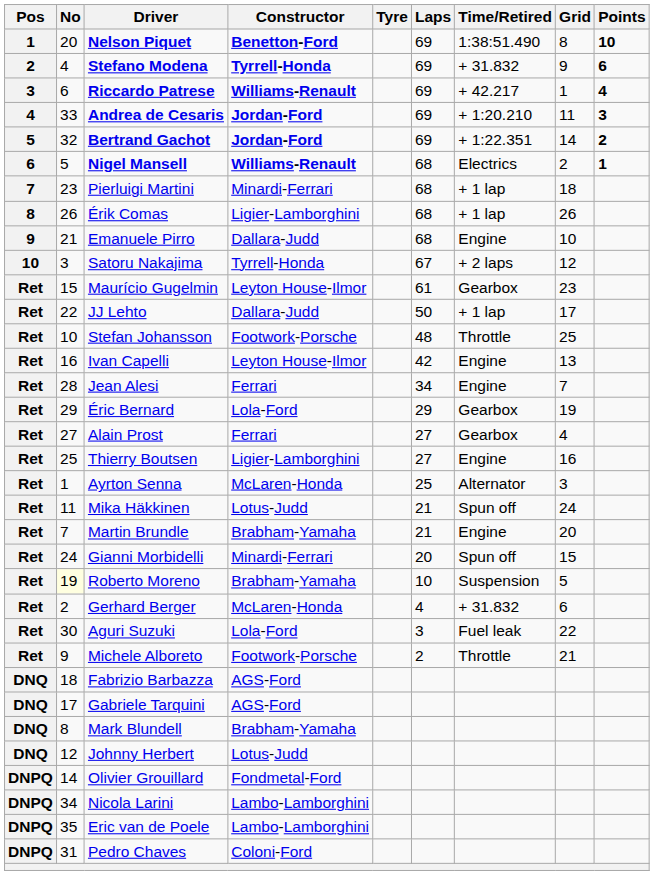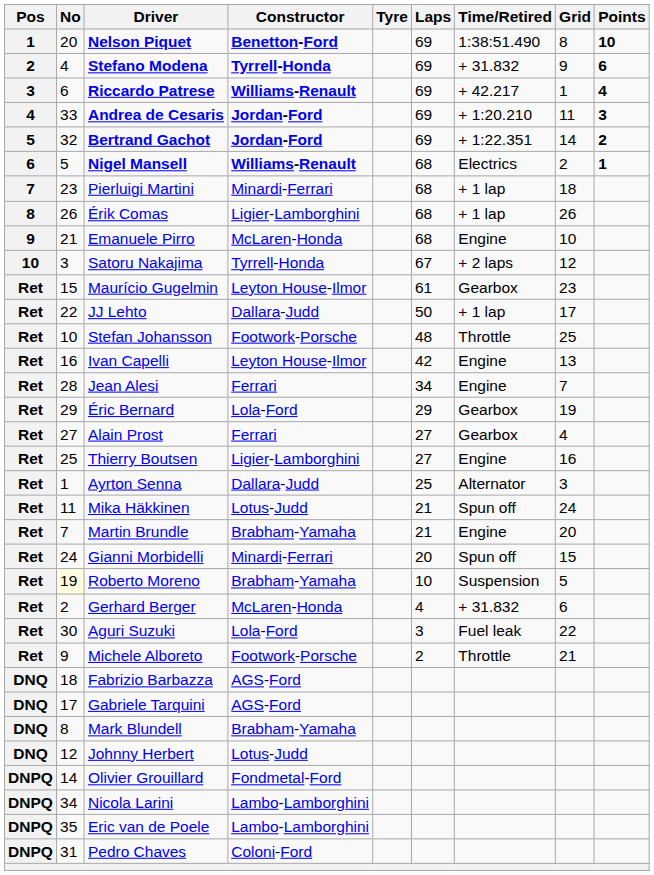 <table class="wikitable" style="font-size: 95%;">
 <tr>
 <th>Pos</th>
 <th>No</th>
 <th>Driver</th>
 <th>Constructor</th>
 <th>Tyre</th>
 <th>Laps</th>
 <th>Time/Retired</th>
 <th>Grid</th>
 <th>Points</th>
 </tr>
 <tr>
 <th>1</th>
 <td>20</td>
 <td> <strong><a href='#'>Nelson Piquet</a></strong></td>
 <td><strong><a href='#'>Benetton</a>-<a href='#'>Ford</a></strong></td>
 <td></td>
 <td>69</td>
 <td>1:38:51.490</td>
 <td>8</td>
 <td><strong>10</strong></td>
 </tr>
 <tr>
 <th>2</th>
 <td>4</td>
 <td> <strong><a href='#'>Stefano Modena</a></strong></td>
 <td><strong><a href='#'>Tyrrell</a>-<a href='#'>Honda</a></strong></td>
 <td></td>
 <td>69</td>
 <td>+ 31.832</td>
 <td>9</td>
 <td><strong>6</strong></td>
 </tr>
 <tr>
 <th>3</th>
 <td>6</td>
 <td> <strong><a href='#'>Riccardo Patrese</a></strong></td>
 <td><strong><a href='#'>Williams</a>-<a href='#'>Renault</a></strong></td>
 <td></td>
 <td>69</td>
 <td>+ 42.217</td>
 <td>1</td>
 <td><strong>4</strong></td>
 </tr>
 <tr>
 <th>4</th>
 <td>33</td>
 <td> <strong><a href='#'>Andrea de Cesaris</a></strong></td>
 <td><strong><a href='#'>Jordan</a>-<a href='#'>Ford</a></strong></td>
 <td></td>
 <td>69</td>
 <td>+ 1:20.210</td>
 <td>11</td>
 <td><strong>3</strong></td>
 </tr>
 <tr>
 <th>5</th>
 <td>32</td>
 <td> <strong><a href='#'>Bertrand Gachot</a></strong></td>
 <td><strong><a href='#'>Jordan</a>-<a href='#'>Ford</a></strong></td>
 <td></td>
 <td>69</td>
 <td>+ 1:22.351</td>
 <td>14</td>
 <td><strong>2</strong></td>
 </tr>
 <tr>
 <th>6</th>
 <td>5</td>
 <td> <strong><a href='#'>Nigel Mansell</a></strong></td>
 <td><strong><a href='#'>Williams</a>-<a href='#'>Renault</a></strong></td>
 <td></td>
 <td>68</td>
 <td>Electrics</td>
 <td>2</td>
 <td><strong>1</strong></td>
 </tr>
 <tr>
 <th>7</th>
 <td>23</td>
 <td> <a href='#'>Pierluigi Martini</a></td>
 <td><a href='#'>Minardi</a>-<a href='#'>Ferrari</a></td>
 <td></td>
 <td>68</td>
 <td>+ 1 lap</td>
 <td>18</td>
 <td></td>
 </tr>
 <tr>
 <th>8</th>
 <td>26</td>
 <td> <a href='#'>Érik Comas</a></td>
 <td><a href='#'>Ligier</a>-<a href='#'>Lamborghini</a></td>
 <td></td>
 <td>68</td>
 <td>+ 1 lap</td>
 <td>26</td>
 <td></td>
 </tr>
 <tr>
 <th>9</th>
 <td>21</td>
 <td> <a href='#'>Emanuele Pirro</a></td>
-<td><a href='#'>Dallara</a>-<a href='#'>Judd</a></td>
+<td><a href='#'>McLaren</a>-<a href='#'>Honda</a></td>
 <td></td>
 <td>68</td>
 <td>Engine</td>
 <td>10</td>
 <td></td>
 </tr>
 <tr>
 <th>10</th>
 <td>3</td>
 <td> <a href='#'>Satoru Nakajima</a></td>
 <td><a href='#'>Tyrrell</a>-<a href='#'>Honda</a></td>
 <td></td>
 <td>67</td>
 <td>+ 2 laps</td>
 <td>12</td>
 <td></td>
 </tr>
 <tr>
 <th>Ret</th>
 <td>15</td>
 <td> <a href='#'>Maurício Gugelmin</a></td>
 <td><a href='#'>Leyton House</a>-<a href='#'>Ilmor</a></td>
 <td></td>
 <td>61</td>
 <td>Gearbox</td>
 <td>23</td>
 <td></td>
 </tr>
 <tr>
 <th>Ret</th>
 <td>22</td>
 <td> <a href='#'>JJ Lehto</a></td>
 <td><a href='#'>Dallara</a>-<a href='#'>Judd</a></td>
 <td></td>
 <td>50</td>
 <td>+ 1 lap</td>
 <td>17</td>
 <td></td>
 </tr>
 <tr>
 <th>Ret</th>
 <td>10</td>
 <td> <a href='#'>Stefan Johansson</a></td>
 <td><a href='#'>Footwork</a>-<a href='#'>Porsche</a></td>
 <td></td>
 <td>48</td>
 <td>Throttle</td>
 <td>25</td>
 <td></td>
 </tr>
 <tr>
 <th>Ret</th>
 <td>16</td>
 <td> <a href='#'>Ivan Capelli</a></td>
 <td><a href='#'>Leyton House</a>-<a href='#'>Ilmor</a></td>
 <td></td>
 <td>42</td>
 <td>Engine</td>
 <td>13</td>
 <td></td>
 </tr>
 <tr>
 <th>Ret</th>
 <td>28</td>
 <td> <a href='#'>Jean Alesi</a></td>
 <td><a href='#'>Ferrari</a></td>
 <td></td>
 <td>34</td>
 <td>Engine</td>
 <td>7</td>
 <td></td>
 </tr>
 <tr>
 <th>Ret</th>
 <td>29</td>
 <td> <a href='#'>Éric Bernard</a></td>
 <td><a href='#'>Lola</a>-<a href='#'>Ford</a></td>
 <td></td>
 <td>29</td>
 <td>Gearbox</td>
 <td>19</td>
 <td></td>
 </tr>
 <tr>
 <th>Ret</th>
 <td>27</td>
 <td> <a href='#'>Alain Prost</a></td>
 <td><a href='#'>Ferrari</a></td>
 <td></td>
 <td>27</td>
 <td>Gearbox</td>
 <td>4</td>
 <td></td>
 </tr>
 <tr>
 <th>Ret</th>
 <td>25</td>
 <td> <a href='#'>Thierry Boutsen</a></td>
 <td><a href='#'>Ligier</a>-<a href='#'>Lamborghini</a></td>
 <td></td>
 <td>27</td>
 <td>Engine</td>
 <td>16</td>
 <td></td>
 </tr>
 <tr>
 <th>Ret</th>
 <td>1</td>
 <td> <a href='#'>Ayrton Senna</a></td>
-<td><a href='#'>McLaren</a>-<a href='#'>Honda</a></td>
+<td><a href='#'>Dallara</a>-<a href='#'>Judd</a></td>
 <td></td>
 <td>25</td>
 <td>Alternator</td>
 <td>3</td>
 <td></td>
 </tr>
 <tr>
 <th>Ret</th>
 <td>11</td>
 <td> <a href='#'>Mika Häkkinen</a></td>
 <td><a href='#'>Lotus</a>-<a href='#'>Judd</a></td>
 <td></td>
 <td>21</td>
 <td>Spun off</td>
 <td>24</td>
 <td></td>
 </tr>
 <tr>
 <th>Ret</th>
 <td>7</td>
 <td> <a href='#'>Martin Brundle</a></td>
 <td><a href='#'>Brabham</a>-<a href='#'>Yamaha</a></td>
 <td></td>
 <td>21</td>
 <td>Engine</td>
 <td>20</td>
 <td></td>
 </tr>
 <tr>
 <th>Ret</th>
 <td>24</td>
 <td> <a href='#'>Gianni Morbidelli</a></td>
 <td><a href='#'>Minardi</a>-<a href='#'>Ferrari</a></td>
 <td></td>
 <td>20</td>
 <td>Spun off</td>
 <td>15</td>
 <td></td>
 </tr>
 <tr>
 <th>Ret</th>
 <td style="background: lightyellow;">19</td>
 <td> <a href='#'>Roberto Moreno</a></td>
 <td><a href='#'>Brabham</a>-<a href='#'>Yamaha</a></td>
 <td></td>
 <td>10</td>
 <td>Suspension</td>
 <td>5</td>
 <td></td>
 </tr>
 <tr>
 <th>Ret</th>
 <td>2</td>
 <td> <a href='#'>Gerhard Berger</a></td>
 <td><a href='#'>McLaren</a>-<a href='#'>Honda</a></td>
 <td></td>
 <td>4</td>
 <td>+ 31.832</td>
 <td>6</td>
 <td></td>
 </tr>
 <tr>
 <th>Ret</th>
 <td>30</td>
 <td> <a href='#'>Aguri Suzuki</a></td>
 <td><a href='#'>Lola</a>-<a href='#'>Ford</a></td>
 <td></td>
 <td>3</td>
 <td>Fuel leak</td>
 <td>22</td>
 <td></td>
 </tr>
 <tr>
 <th>Ret</th>
 <td>9</td>
 <td> <a href='#'>Michele Alboreto</a></td>
 <td><a href='#'>Footwork</a>-<a href='#'>Porsche</a></td>
 <td></td>
 <td>2</td>
 <td>Throttle</td>
 <td>21</td>
 <td></td>
 </tr>
 <tr>
 <th>DNQ</th>
 <td>18</td>
 <td> <a href='#'>Fabrizio Barbazza</a></td>
 <td><a href='#'>AGS</a>-<a href='#'>Ford</a></td>
 <td></td>
 <td></td>
 <td></td>
 <td></td>
 <td></td>
 </tr>
 <tr>
 <th>DNQ</th>
 <td>17</td>
 <td> <a href='#'>Gabriele Tarquini</a></td>
 <td><a href='#'>AGS</a>-<a href='#'>Ford</a></td>
 <td></td>
 <td></td>
 <td></td>
 <td></td>
 <td></td>
 </tr>
 <tr>
 <th>DNQ</th>
 <td>8</td>
 <td> <a href='#'>Mark Blundell</a></td>
 <td><a href='#'>Brabham</a>-<a href='#'>Yamaha</a></td>
 <td></td>
 <td></td>
 <td></td>
 <td></td>
 <td></td>
 </tr>
 <tr>
 <th>DNQ</th>
 <td>12</td>
 <td> <a href='#'>Johnny Herbert</a></td>
 <td><a href='#'>Lotus</a>-<a href='#'>Judd</a></td>
 <td></td>
 <td></td>
 <td></td>
 <td></td>
 <td></td>
 </tr>
 <tr>
 <th>DNPQ</th>
 <td>14</td>
 <td> <a href='#'>Olivier Grouillard</a></td>
 <td><a href='#'>Fondmetal</a>-<a href='#'>Ford</a></td>
 <td></td>
 <td></td>
 <td></td>
 <td></td>
 <td></td>
 </tr>
 <tr>
 <th>DNPQ</th>
 <td>34</td>
 <td> <a href='#'>Nicola Larini</a></td>
 <td><a href='#'>Lambo</a>-<a href='#'>Lamborghini</a></td>
 <td></td>
 <td></td>
 <td></td>
 <td></td>
 <td></td>
 </tr>
 <tr>
 <th>DNPQ</th>
 <td>35</td>
 <td> <a href='#'>Eric van de Poele</a></td>
 <td><a href='#'>Lambo</a>-<a href='#'>Lamborghini</a></td>
 <td></td>
 <td></td>
 <td></td>
 <td></td>
 <td></td>
 </tr>
 <tr>
 <th>DNPQ</th>
 <td>31</td>
 <td> <a href='#'>Pedro Chaves</a></td>
 <td><a href='#'>Coloni</a>-<a href='#'>Ford</a></td>
 <td></td>
 <td></td>
 <td></td>
 <td></td>
 <td></td>
 </tr>
 <tr>
 <th colspan="9"></th>
 </tr>
 </table>
